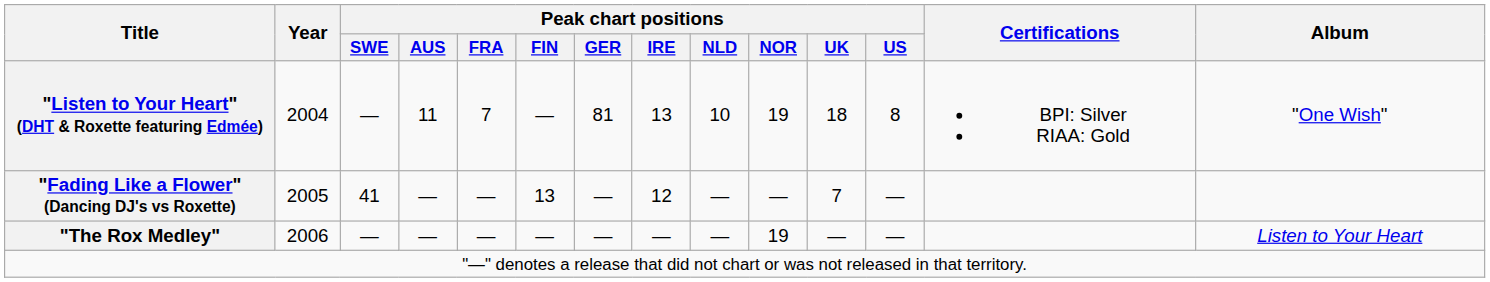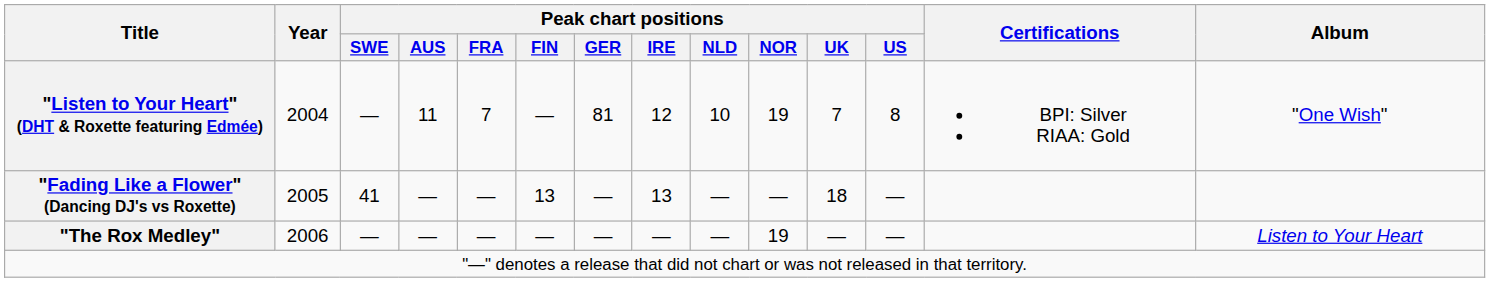 <table class="wikitable plainrowheaders" style="text-align:center;">
 <tr>
 <th scope="col" rowspan="2" style="width:14em;">Title</th>
 <th scope="col" rowspan="2" style="width:3em;">Year</th>
 <th scope="col" colspan="10">Peak chart positions</th>
 <th scope="col" rowspan="2" style="width:14em;"><a href='#'>Certifications</a></th>
 <th scope="col" rowspan="2" style="width:15em;">Album</th>
 </tr>
 <tr>
 <th scope="col" style="width:3em;font-size:90%;"><a href='#'>SWE</a><br></th>
 <th scope="col" style="width:3em;font-size:90%;"><a href='#'>AUS</a><br></th>
 <th scope="col" style="width:3em;font-size:90%;"><a href='#'>FRA</a><br></th>
 <th scope="col" style="width:3em;font-size:90%;"><a href='#'>FIN</a><br></th>
 <th scope="col" style="width:3em;font-size:90%;"><a href='#'>GER</a><br></th>
 <th scope="col" style="width:3em;font-size:90%;"><a href='#'>IRE</a><br></th>
 <th scope="col" style="width:3em;font-size:90%;"><a href='#'>NLD</a><br></th>
 <th scope="col" style="width:3em;font-size:90%;"><a href='#'>NOR</a><br></th>
 <th scope="col" style="width:3em;font-size:90%;"><a href='#'>UK</a><br></th>
 <th scope="col" style="width:3em;font-size:90%;"><a href='#'>US</a><br></th>
 </tr>
 <tr>
 <th scope="row">"<a href='#'>Listen to Your Heart</a>"<br><small>(<a href='#'>DHT</a> & Roxette featuring <a href='#'>Edmée</a>)</small></th>
 <td>2004</td>
 <td>—</td>
 <td>11</td>
 <td>7</td>
 <td>—</td>
 <td>81</td>
-<td>13</td>
+<td>12</td>
 <td>10</td>
 <td>19</td>
-<td>18</td>
+<td>7</td>
 <td>8</td>
 <td><br><ul><li>BPI: Silver</li><li>RIAA: Gold</li></ul></td>
 <td>"<a href='#'>One Wish</a>"</td>
 </tr>
 <tr>
 <th scope="row">"<a href='#'>Fading Like a Flower</a>" <small>(Dancing DJ's vs Roxette)</small></th>
 <td>2005</td>
 <td>41</td>
 <td>—</td>
 <td>—</td>
 <td>13</td>
 <td>—</td>
-<td>12</td>
+<td>13</td>
 <td>—</td>
 <td>—</td>
-<td>7</td>
+<td>18</td>
 <td>—</td>
 <td></td>
 <td></td>
 </tr>
 <tr>
 <th scope="row">"The Rox Medley"</th>
 <td>2006</td>
 <td>—</td>
 <td>—</td>
 <td>—</td>
 <td>—</td>
 <td>—</td>
 <td>—</td>
 <td>—</td>
 <td>19</td>
 <td>—</td>
 <td>—</td>
 <td></td>
 <td><em><a href='#'>Listen to Your Heart</a></em></td>
 </tr>
 <tr>
 <td colspan="14" style="font-size:90%">"—" denotes a release that did not chart or was not released in that territory.</td>
 </tr>
 </table>
